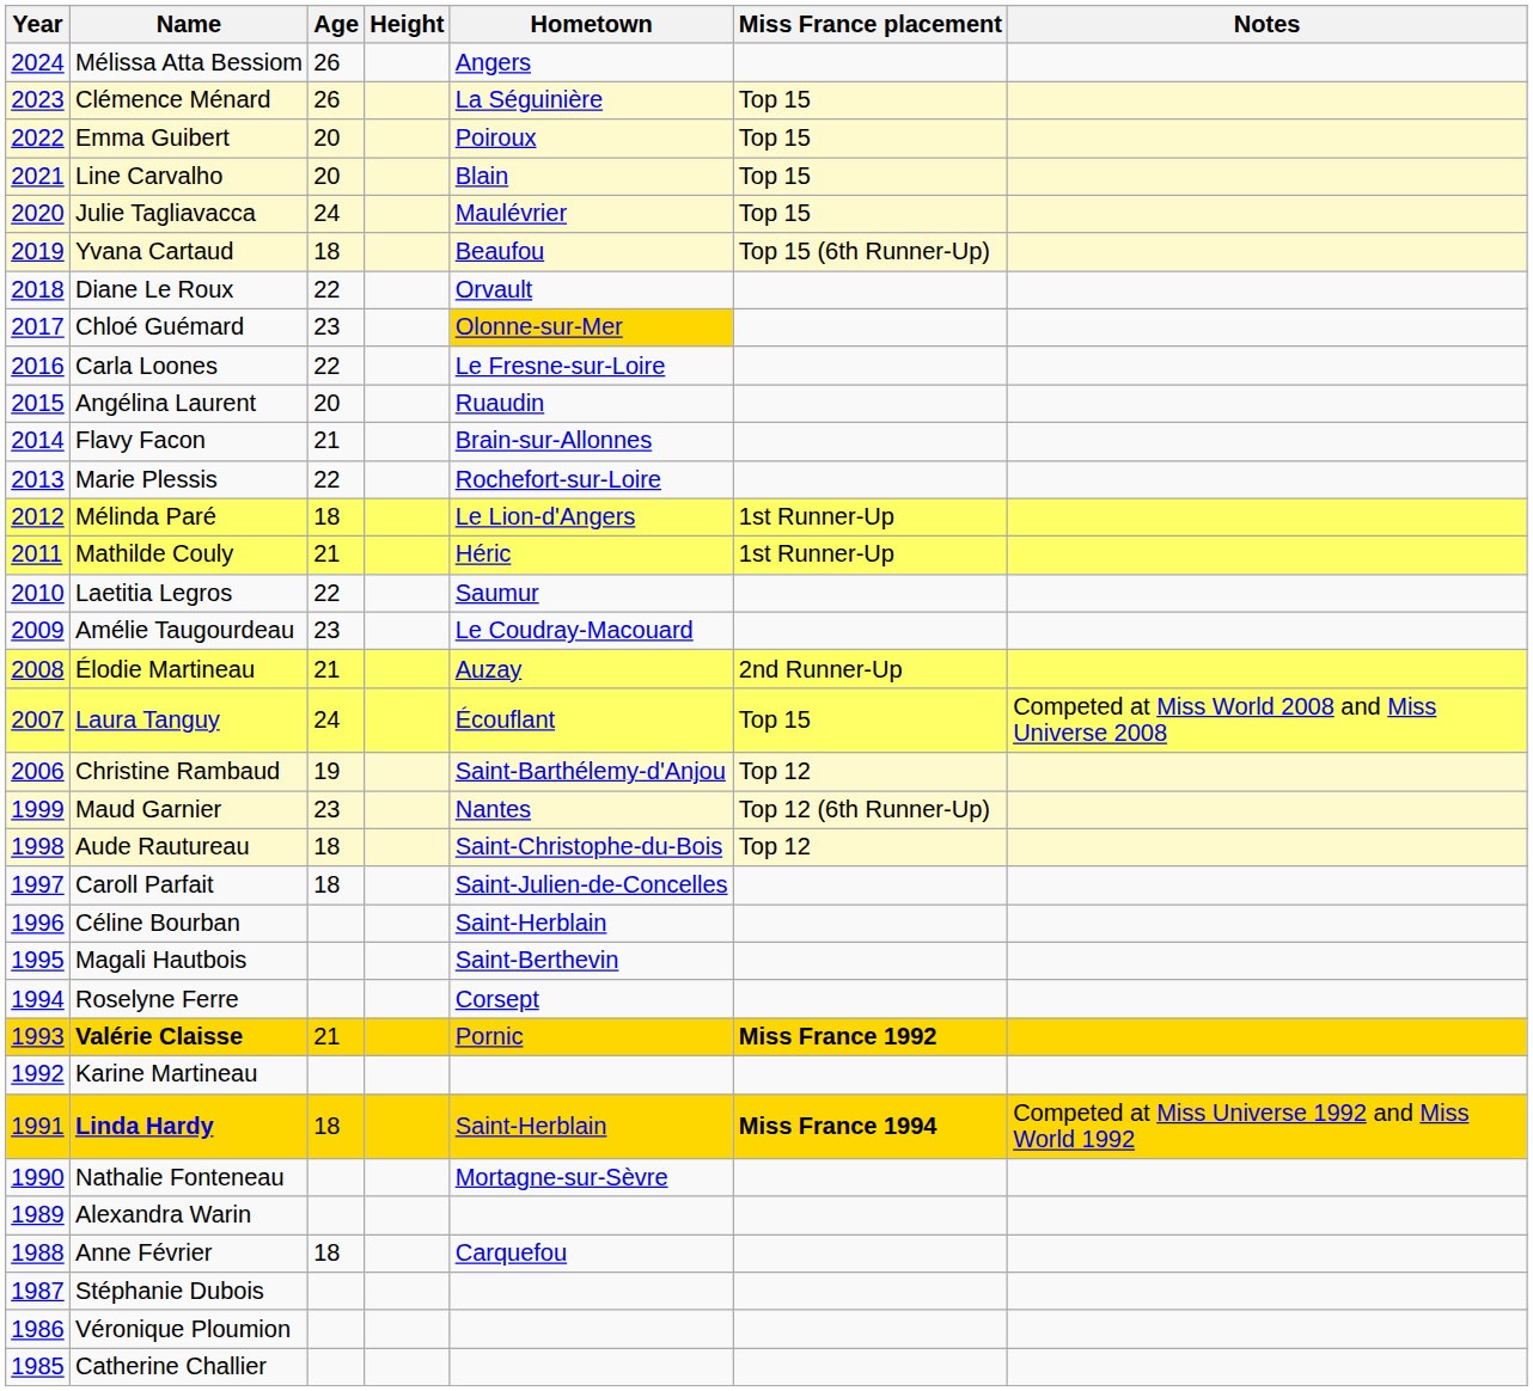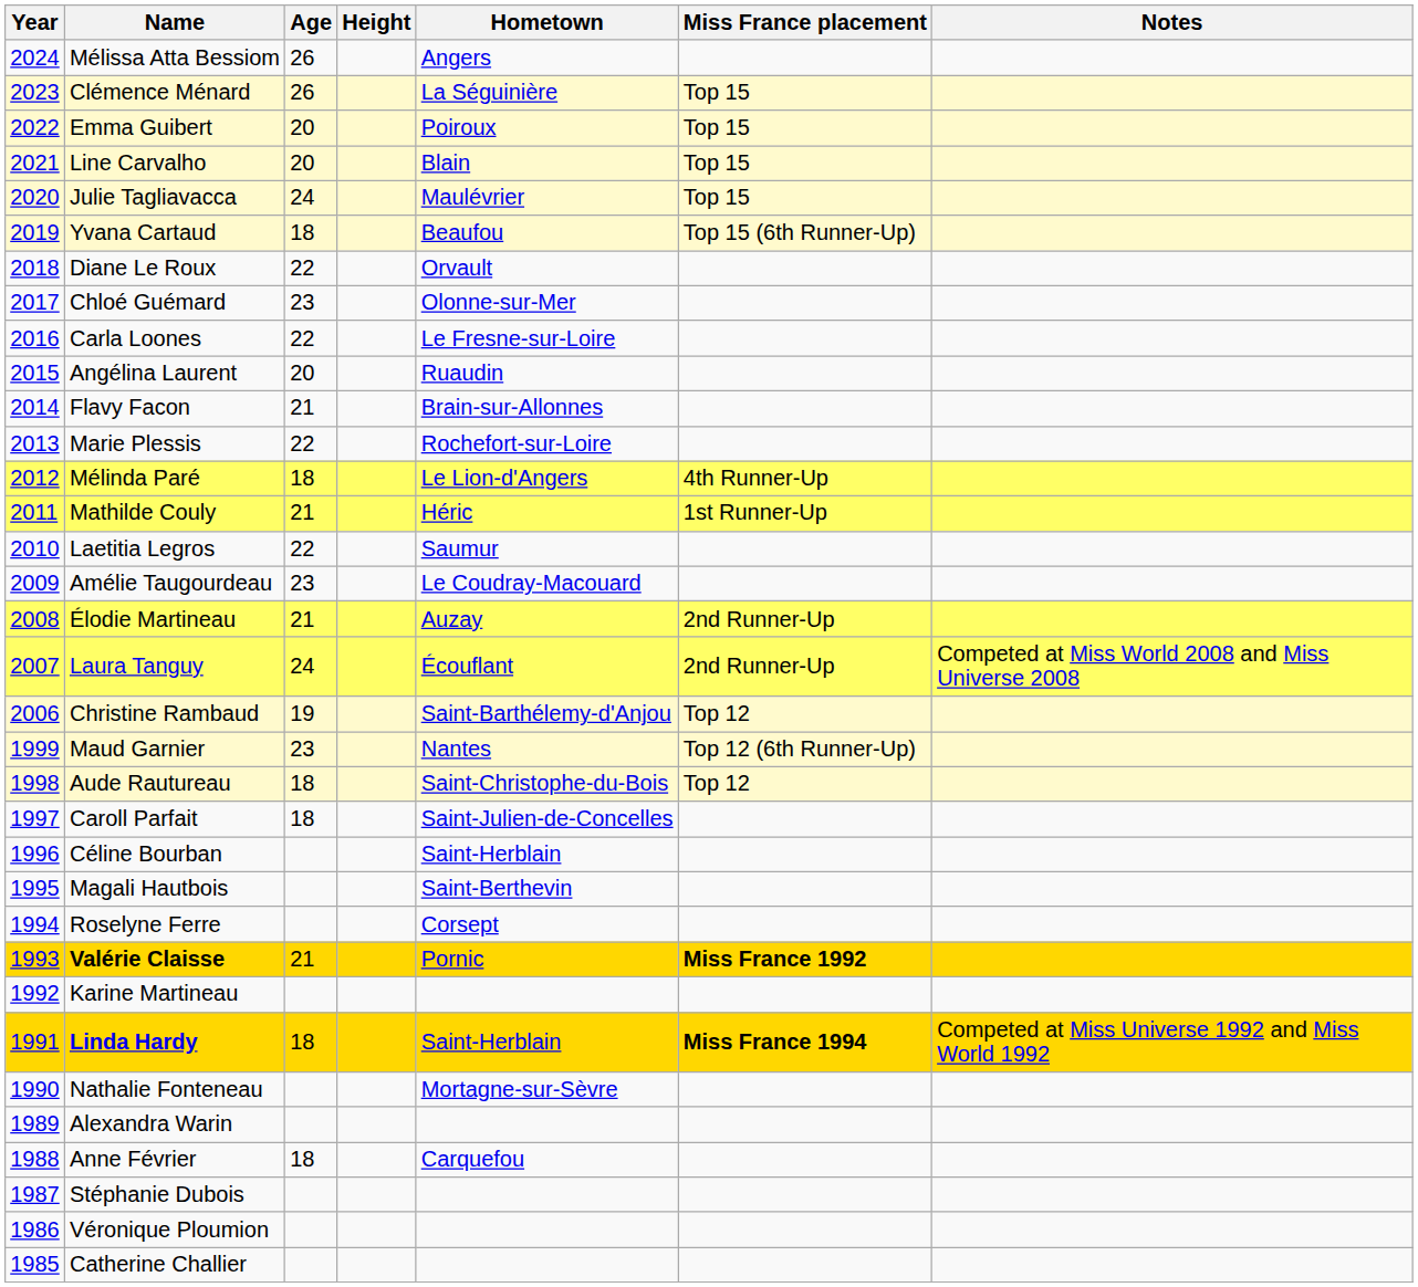 <table class="wikitable sortable">
 <tr>
 <th>Year</th>
 <th>Name</th>
 <th>Age</th>
 <th>Height</th>
 <th>Hometown</th>
 <th>Miss France placement</th>
 <th width=340>Notes</th>
 </tr>
 <tr>
 <td><a href='#'>2024</a></td>
 <td>Mélissa Atta Bessiom</td>
 <td>26</td>
 <td></td>
 <td><a href='#'>Angers</a></td>
 <td></td>
 <td></td>
 </tr>
 <tr bgcolor=#FFFACD>
 <td><a href='#'>2023</a></td>
 <td>Clémence Ménard</td>
 <td>26</td>
 <td></td>
 <td><a href='#'>La Séguinière</a></td>
 <td>Top 15</td>
 <td></td>
 </tr>
 <tr bgcolor=#FFFACD>
 <td><a href='#'>2022</a></td>
 <td>Emma Guibert</td>
 <td>20</td>
 <td></td>
 <td><a href='#'>Poiroux</a></td>
 <td>Top 15</td>
 <td></td>
 </tr>
 <tr bgcolor=#FFFACD>
 <td><a href='#'>2021</a></td>
 <td>Line Carvalho</td>
 <td>20</td>
 <td></td>
 <td><a href='#'>Blain</a></td>
 <td>Top 15</td>
 <td></td>
 </tr>
 <tr bgcolor=#FFFACD>
 <td><a href='#'>2020</a></td>
 <td>Julie Tagliavacca</td>
 <td>24</td>
 <td></td>
 <td><a href='#'>Maulévrier</a></td>
 <td>Top 15</td>
 <td></td>
 </tr>
 <tr bgcolor=#FFFACD>
 <td><a href='#'>2019</a></td>
 <td>Yvana Cartaud</td>
 <td>18</td>
 <td></td>
 <td><a href='#'>Beaufou</a></td>
 <td>Top 15 (6th Runner-Up)</td>
 <td></td>
 </tr>
 <tr>
 <td><a href='#'>2018</a></td>
 <td>Diane Le Roux</td>
 <td>22</td>
 <td></td>
 <td><a href='#'>Orvault</a></td>
 <td></td>
 <td></td>
 </tr>
 <tr>
 <td><a href='#'>2017</a></td>
 <td>Chloé Guémard</td>
 <td>23</td>
 <td></td>
-<td style="background: gold;"><a href='#'>Olonne-sur-Mer</a></td>
+<td><a href='#'>Olonne-sur-Mer</a></td>
 <td></td>
 <td></td>
 </tr>
 <tr>
 <td><a href='#'>2016</a></td>
 <td>Carla Loones</td>
 <td>22</td>
 <td></td>
 <td><a href='#'>Le Fresne-sur-Loire</a></td>
 <td></td>
 <td></td>
 </tr>
 <tr>
 <td><a href='#'>2015</a></td>
 <td>Angélina Laurent</td>
 <td>20</td>
 <td></td>
 <td><a href='#'>Ruaudin</a></td>
 <td></td>
 <td></td>
 </tr>
 <tr>
 <td><a href='#'>2014</a></td>
 <td>Flavy Facon</td>
 <td>21</td>
 <td></td>
 <td><a href='#'>Brain-sur-Allonnes</a></td>
 <td></td>
 <td></td>
 </tr>
 <tr>
 <td><a href='#'>2013</a></td>
 <td>Marie Plessis</td>
 <td>22</td>
 <td></td>
 <td><a href='#'>Rochefort-sur-Loire</a></td>
 <td></td>
 <td></td>
 </tr>
 <tr bgcolor=#FFFF66>
 <td><a href='#'>2012</a></td>
 <td>Mélinda Paré</td>
 <td>18</td>
 <td></td>
 <td><a href='#'>Le Lion-d'Angers</a></td>
-<td>1st Runner-Up</td>
+<td>4th Runner-Up</td>
 <td></td>
 </tr>
 <tr bgcolor=#FFFF66>
 <td><a href='#'>2011</a></td>
 <td>Mathilde Couly</td>
 <td>21</td>
 <td></td>
 <td><a href='#'>Héric</a></td>
 <td>1st Runner-Up</td>
 <td></td>
 </tr>
 <tr>
 <td><a href='#'>2010</a></td>
 <td>Laetitia Legros</td>
 <td>22</td>
 <td></td>
 <td><a href='#'>Saumur</a></td>
 <td></td>
 <td></td>
 </tr>
 <tr>
 <td><a href='#'>2009</a></td>
 <td>Amélie Taugourdeau</td>
 <td>23</td>
 <td></td>
 <td><a href='#'>Le Coudray-Macouard</a></td>
 <td></td>
 <td></td>
 </tr>
 <tr bgcolor=#FFFF66>
 <td><a href='#'>2008</a></td>
 <td>Élodie Martineau</td>
 <td>21</td>
 <td></td>
 <td><a href='#'>Auzay</a></td>
 <td>2nd Runner-Up</td>
 <td></td>
 </tr>
 <tr bgcolor=#FFFF66>
 <td><a href='#'>2007</a></td>
 <td><a href='#'>Laura Tanguy</a></td>
 <td>24</td>
 <td></td>
 <td><a href='#'>Écouflant</a></td>
-<td>Top 15</td>
+<td>2nd Runner-Up</td>
 <td>Competed at <a href='#'>Miss World 2008</a> and <a href='#'>Miss Universe 2008</a></td>
 </tr>
 <tr bgcolor=#FFFACD>
 <td><a href='#'>2006</a></td>
 <td>Christine Rambaud</td>
 <td>19</td>
 <td></td>
 <td><a href='#'>Saint-Barthélemy-d'Anjou</a></td>
 <td>Top 12</td>
 <td></td>
 </tr>
 <tr bgcolor=#FFFACD>
 <td><a href='#'>1999</a></td>
 <td>Maud Garnier</td>
 <td>23</td>
 <td></td>
 <td><a href='#'>Nantes</a></td>
 <td>Top 12 (6th Runner-Up)</td>
 <td></td>
 </tr>
 <tr bgcolor=#FFFACD>
 <td><a href='#'>1998</a></td>
 <td>Aude Rautureau</td>
 <td>18</td>
 <td></td>
 <td><a href='#'>Saint-Christophe-du-Bois</a></td>
 <td>Top 12</td>
 <td></td>
 </tr>
 <tr>
 <td><a href='#'>1997</a></td>
 <td>Caroll Parfait</td>
 <td>18</td>
 <td></td>
 <td><a href='#'>Saint-Julien-de-Concelles</a></td>
 <td></td>
 <td></td>
 </tr>
 <tr>
 <td><a href='#'>1996</a></td>
 <td>Céline Bourban</td>
 <td></td>
 <td></td>
 <td><a href='#'>Saint-Herblain</a></td>
 <td></td>
 <td></td>
 </tr>
 <tr>
 <td><a href='#'>1995</a></td>
 <td>Magali Hautbois</td>
 <td></td>
 <td></td>
 <td><a href='#'>Saint-Berthevin</a></td>
 <td></td>
 <td></td>
 </tr>
 <tr>
 <td><a href='#'>1994</a></td>
 <td>Roselyne Ferre</td>
 <td></td>
 <td></td>
 <td><a href='#'>Corsept</a></td>
 <td></td>
 <td></td>
 </tr>
 <tr bgcolor=gold>
 <td><a href='#'>1993</a></td>
 <td><strong>Valérie Claisse</strong></td>
 <td>21</td>
 <td></td>
 <td><a href='#'>Pornic</a></td>
 <td><strong>Miss France 1992</strong></td>
 <td></td>
 </tr>
 <tr>
 <td><a href='#'>1992</a></td>
 <td>Karine Martineau</td>
 <td></td>
 <td></td>
 <td></td>
 <td></td>
 <td></td>
 </tr>
 <tr bgcolor=gold>
 <td><a href='#'>1991</a></td>
 <td><strong><a href='#'>Linda Hardy</a></strong></td>
 <td>18</td>
 <td></td>
 <td><a href='#'>Saint-Herblain</a></td>
 <td><strong>Miss France 1994</strong></td>
 <td>Competed at <a href='#'>Miss Universe 1992</a> and <a href='#'>Miss World 1992</a></td>
 </tr>
 <tr>
 <td><a href='#'>1990</a></td>
 <td>Nathalie Fonteneau</td>
 <td></td>
 <td></td>
 <td><a href='#'>Mortagne-sur-Sèvre</a></td>
 <td></td>
 <td></td>
 </tr>
 <tr>
 <td><a href='#'>1989</a></td>
 <td>Alexandra Warin</td>
 <td></td>
 <td></td>
 <td></td>
 <td></td>
 <td></td>
 </tr>
 <tr>
 <td><a href='#'>1988</a></td>
 <td>Anne Février</td>
 <td>18</td>
 <td></td>
 <td><a href='#'>Carquefou</a></td>
 <td></td>
 <td></td>
 </tr>
 <tr>
 <td><a href='#'>1987</a></td>
 <td>Stéphanie Dubois</td>
 <td></td>
 <td></td>
 <td></td>
 <td></td>
 <td></td>
 </tr>
 <tr>
 <td><a href='#'>1986</a></td>
 <td>Véronique Ploumion</td>
 <td></td>
 <td></td>
 <td></td>
 <td></td>
 <td></td>
 </tr>
 <tr>
 <td><a href='#'>1985</a></td>
 <td>Catherine Challier</td>
 <td></td>
 <td></td>
 <td></td>
 <td></td>
 <td></td>
 </tr>
 <tr>
 </tr>
 </table>
